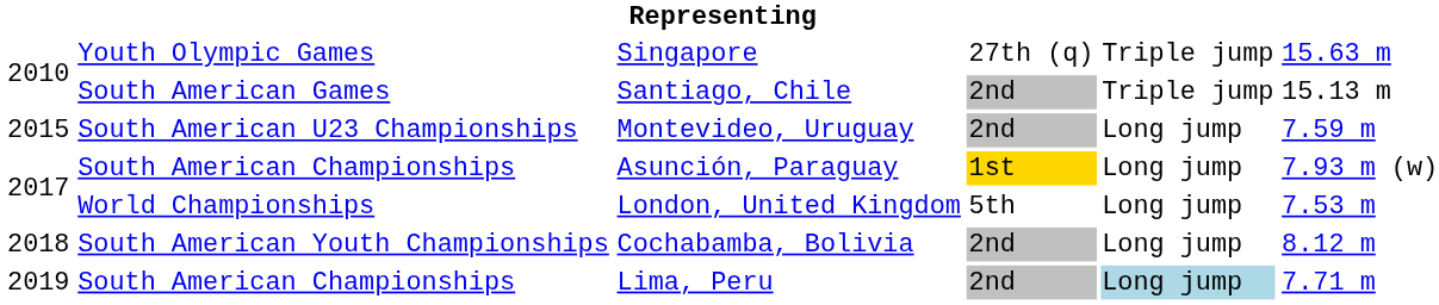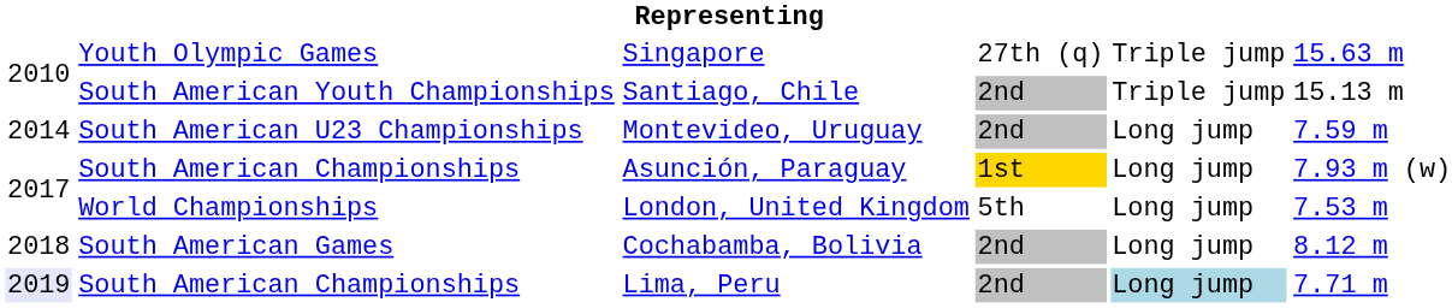 <table>
 <tr>
 <th colspan="6">Representing </th>
 </tr>
 <tr>
 <td rowspan=2>2010</td>
 <td><a href='#'>Youth Olympic Games</a></td>
 <td><a href='#'>Singapore</a></td>
 <td>27th (q)</td>
 <td>Triple jump</td>
 <td><a href='#'>15.63 m</a></td>
 </tr>
 <tr>
-<td><a href='#'>South American Games</a></td>
+<td><a href='#'>South American Youth Championships</a></td>
 <td><a href='#'>Santiago, Chile</a></td>
 <td bgcolor=silver>2nd</td>
 <td>Triple jump</td>
 <td>15.13  m</td>
 </tr>
 <tr>
-<td>2015</td>
+<td>2014</td>
 <td><a href='#'>South American U23 Championships</a></td>
 <td><a href='#'>Montevideo, Uruguay</a></td>
 <td bgcolor=silver>2nd</td>
 <td>Long jump</td>
 <td><a href='#'>7.59 m</a></td>
 </tr>
 <tr>
 <td rowspan=2>2017</td>
 <td><a href='#'>South American Championships</a></td>
 <td><a href='#'>Asunción, Paraguay</a></td>
 <td bgcolor=gold>1st</td>
 <td>Long jump</td>
 <td><a href='#'>7.93 m</a> (w)</td>
 </tr>
 <tr>
 <td><a href='#'>World Championships</a></td>
 <td><a href='#'>London, United Kingdom</a></td>
 <td>5th</td>
 <td>Long jump</td>
 <td><a href='#'>7.53 m</a></td>
 </tr>
 <tr>
 <td>2018</td>
-<td><a href='#'>South American Youth Championships</a></td>
+<td><a href='#'>South American Games</a></td>
 <td><a href='#'>Cochabamba, Bolivia</a></td>
 <td bgcolor=silver>2nd</td>
 <td>Long jump</td>
 <td><a href='#'>8.12 m</a></td>
 </tr>
 <tr>
-<td>2019</td>
+<td style="background: lavender;">2019</td>
 <td><a href='#'>South American Championships</a></td>
 <td><a href='#'>Lima, Peru</a></td>
 <td bgcolor=silver>2nd</td>
 <td style="background: lightblue;">Long jump</td>
 <td><a href='#'>7.71 m</a></td>
 </tr>
 </table>
